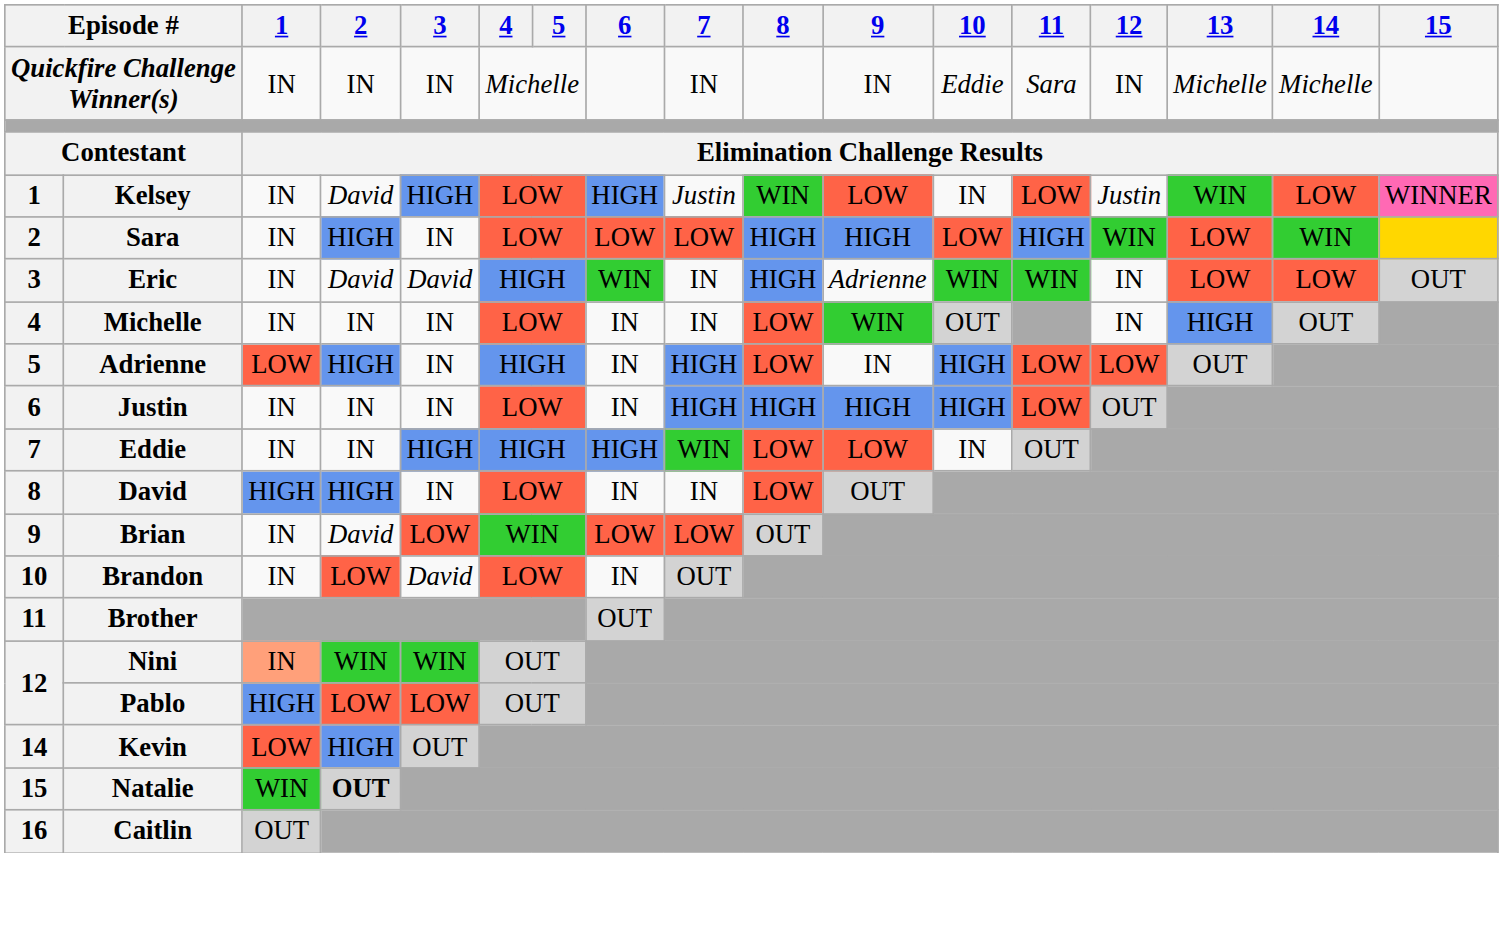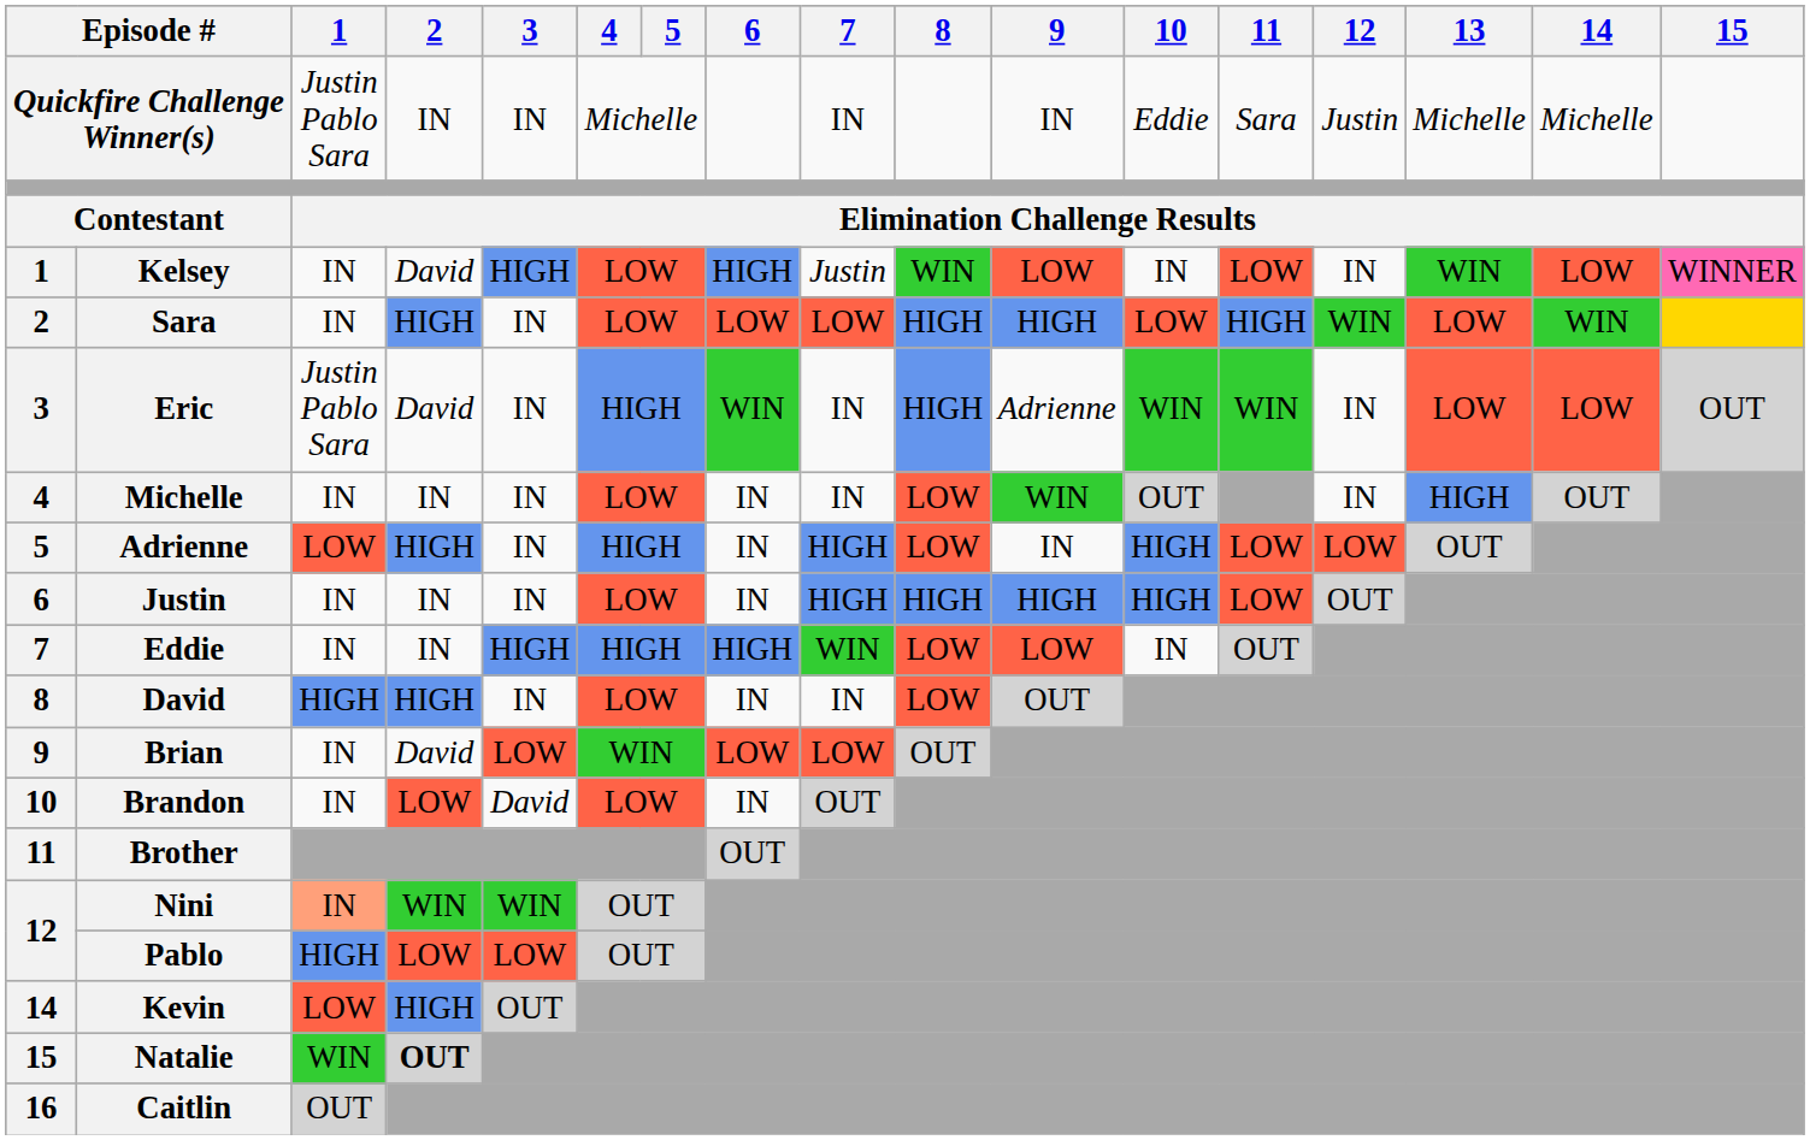 <table class="wikitable" style="text-align:center; font-size:100%">
 <tr>
 <th colspan=2>Episode #</th>
 <th><a href='#'>1</a></th>
 <th><a href='#'>2</a></th>
 <th><a href='#'>3</a></th>
 <th><a href='#'>4</a></th>
 <th><a href='#'>5</a></th>
 <th><a href='#'>6</a></th>
 <th><a href='#'>7</a></th>
 <th><a href='#'>8</a></th>
 <th><a href='#'>9</a></th>
 <th><a href='#'>10</a></th>
 <th><a href='#'>11</a></th>
 <th><a href='#'>12</a></th>
 <th><a href='#'>13</a></th>
 <th><a href='#'>14</a></th>
 <th><a href='#'>15</a></th>
 </tr>
 <tr>
 <th colspan=2><em>Quickfire Challenge<br>Winner(s)</em></th>
-<td>IN</td>
+<td><em>Justin</em><br><em>Pablo</em><br><em>Sara</em></td>
 <td>IN</td>
 <td>IN</td>
 <td colspan="2"><em>Michelle</em></td>
 <td></td>
 <td>IN</td>
 <td></td>
 <td>IN</td>
 <td><em>Eddie</em></td>
 <td><em>Sara</em></td>
-<td>IN</td>
+<td><em>Justin</em></td>
 <td><em>Michelle</em></td>
 <td><em>Michelle</em></td>
 <td></td>
 </tr>
 <tr>
 <td colspan="18" style="background:darkgrey;"></td>
 </tr>
 <tr>
 <th colspan=2>Contestant</th>
 <th colspan="15">Elimination Challenge Results</th>
 </tr>
 <tr>
 <th>1</th>
 <th>Kelsey</th>
 <td>IN</td>
 <td><em>David</em></td>
 <td style="background:cornflowerblue;">HIGH</td>
 <td colspan="2" style="background:tomato;">LOW</td>
 <td style="background:cornflowerblue;">HIGH</td>
 <td><em>Justin</em></td>
 <td style="background:limegreen;">WIN</td>
 <td style="background:tomato;">LOW</td>
 <td>IN</td>
 <td style="background:tomato;">LOW</td>
-<td><em>Justin</em></td>
+<td>IN</td>
 <td style="background:limegreen;">WIN</td>
 <td style="background:tomato;">LOW</td>
 <td style="background:hotpink;">WINNER</td>
 </tr>
 <tr>
 <th>2</th>
 <th>Sara</th>
 <td>IN</td>
 <td style="background:cornflowerblue;">HIGH</td>
 <td>IN</td>
 <td colspan="2" style="background:tomato;">LOW</td>
 <td style="background:tomato;">LOW</td>
 <td style="background:tomato;">LOW</td>
 <td style="background:cornflowerblue;">HIGH</td>
 <td style="background:cornflowerblue;">HIGH</td>
 <td style="background:tomato;">LOW</td>
 <td style="background:cornflowerblue;">HIGH</td>
 <td style="background:limegreen;">WIN</td>
 <td style="background:tomato;">LOW</td>
 <td style="background:limegreen;">WIN</td>
 <td style="background:gold;"></td>
 </tr>
 <tr>
 <th>3</th>
 <th>Eric</th>
+<td><em>Justin</em><br><em>Pablo</em><br><em>Sara</em></td>
+<td><em>David</em></td>
 <td>IN</td>
-<td><em>David</em></td>
-<td><em>David</em></td>
 <td colspan="2" style="background:cornflowerblue;">HIGH</td>
 <td style="background:limegreen;">WIN</td>
 <td>IN</td>
 <td style="background:cornflowerblue;">HIGH</td>
 <td><em>Adrienne</em></td>
 <td style="background:limegreen;">WIN</td>
 <td style="background:limegreen;">WIN</td>
 <td>IN</td>
 <td style="background:tomato;">LOW</td>
 <td style="background:tomato;">LOW</td>
 <td style="background:lightgrey;">OUT</td>
 </tr>
 <tr>
 <th>4</th>
 <th>Michelle</th>
 <td>IN</td>
 <td>IN</td>
 <td>IN</td>
 <td colspan="2" style="background:tomato;">LOW</td>
 <td>IN</td>
 <td>IN</td>
 <td style="background:tomato;">LOW</td>
 <td style="background:limegreen;">WIN</td>
 <td style="background:lightgrey;">OUT</td>
 <td style="background:darkgrey;"></td>
 <td>IN</td>
 <td style="background:cornflowerblue;">HIGH</td>
 <td style="background:lightgrey;">OUT</td>
 <td style="background:darkgrey;"></td>
 </tr>
 <tr>
 <th>5</th>
 <th>Adrienne</th>
 <td style="background:tomato;">LOW</td>
 <td style="background:cornflowerblue;">HIGH</td>
 <td>IN</td>
 <td colspan="2" style="background:cornflowerblue;">HIGH</td>
 <td>IN</td>
 <td style="background:cornflowerblue;">HIGH</td>
 <td style="background:tomato;">LOW</td>
 <td>IN</td>
 <td style="background:cornflowerblue;">HIGH</td>
 <td style="background:tomato;">LOW</td>
 <td style="background:tomato;">LOW</td>
 <td style="background:lightgrey;">OUT</td>
 <td style="background:darkgrey;" colspan="2"></td>
 </tr>
 <tr>
 <th>6</th>
 <th>Justin</th>
 <td>IN</td>
 <td>IN</td>
 <td>IN</td>
 <td colspan="2" style="background:tomato;">LOW</td>
 <td>IN</td>
 <td style="background:cornflowerblue;">HIGH</td>
 <td style="background:cornflowerblue;">HIGH</td>
 <td style="background:cornflowerblue;">HIGH</td>
 <td style="background:cornflowerblue;">HIGH</td>
 <td style="background:tomato;">LOW</td>
 <td style="background:lightgrey;">OUT</td>
 <td style="background:darkgrey;" colspan="3"></td>
 </tr>
 <tr>
 <th>7</th>
 <th>Eddie</th>
 <td>IN</td>
 <td>IN</td>
 <td style="background:cornflowerblue;">HIGH</td>
 <td colspan="2" style="background:cornflowerblue;">HIGH</td>
 <td style="background:cornflowerblue;">HIGH</td>
 <td style="background:limegreen;">WIN</td>
 <td style="background:tomato;">LOW</td>
 <td style="background:tomato;">LOW</td>
 <td>IN</td>
 <td style="background:lightgrey;">OUT</td>
 <td style="background:darkgrey;" colspan="4"></td>
 </tr>
 <tr>
 <th>8</th>
 <th>David</th>
 <td style="background:cornflowerblue;">HIGH</td>
 <td style="background:cornflowerblue;">HIGH</td>
 <td>IN</td>
 <td colspan="2" style="background:tomato;">LOW</td>
 <td>IN</td>
 <td>IN</td>
 <td style="background:tomato;">LOW</td>
 <td style="background:lightgrey;">OUT</td>
 <td style="background:darkgrey;" colspan="6"></td>
 </tr>
 <tr>
 <th>9</th>
 <th>Brian</th>
 <td>IN</td>
 <td><em>David</em></td>
 <td style="background:tomato;">LOW</td>
 <td colspan="2" style="background:limegreen;">WIN</td>
 <td style="background:tomato;">LOW</td>
 <td style="background:tomato;">LOW</td>
 <td style="background:lightgrey;">OUT</td>
 <td style="background:darkgrey;" colspan="7"></td>
 </tr>
 <tr>
 <th>10</th>
 <th>Brandon</th>
 <td>IN</td>
 <td style="background:tomato;">LOW</td>
 <td><em>David</em></td>
 <td colspan="2" style="background:tomato;">LOW</td>
 <td>IN</td>
 <td style="background:lightgrey;">OUT</td>
 <td style="background:darkgrey;" colspan="8"></td>
 </tr>
 <tr>
 <th>11</th>
 <th>Brother</th>
 <td style="background:darkgrey;" colspan="5"></td>
 <td style="background:lightgrey;">OUT</td>
 <td style="background:darkgrey;" colspan="9"></td>
 </tr>
 <tr>
 <th rowspan=2>12</th>
 <th>Nini</th>
 <td style="background: lightsalmon;">IN</td>
 <td style="background:limegreen;">WIN</td>
 <td style="background:limegreen;">WIN</td>
 <td colspan="2" style="background:lightgrey;">OUT</td>
 <td style="background:darkgrey;" colspan="10"></td>
 </tr>
 <tr>
 <th>Pablo</th>
 <td style="background:cornflowerblue;">HIGH</td>
 <td style="background:tomato;">LOW</td>
 <td style="background:tomato;">LOW</td>
 <td colspan="2" style="background:lightgrey;">OUT</td>
 <td style="background:darkgrey;" colspan="10"></td>
 </tr>
 <tr>
 <th>14</th>
 <th>Kevin</th>
 <td style="background:tomato;">LOW</td>
 <td style="background:cornflowerblue;">HIGH</td>
 <td style="background:lightgrey;">OUT</td>
 <td style="background:darkgrey;" colspan="12"></td>
 </tr>
 <tr>
 <th>15</th>
 <th>Natalie</th>
 <td style="background:limegreen;">WIN</td>
 <td style="background:lightgrey;"><strong>OUT</strong></td>
 <td style="background:darkgrey;" colspan="13"></td>
 </tr>
 <tr>
 <th>16</th>
 <th>Caitlin</th>
 <td style="background:lightgrey;">OUT</td>
 <td style="background:darkgrey;" colspan="14"></td>
 </tr>
 </table>
